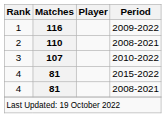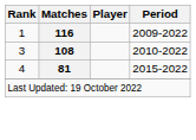 <table class="wikitable plainrowheaders sortable">
 <tr>
 <th scope=col>Rank</th>
 <th scope=col>Matches</th>
 <th scope=col>Player</th>
 <th scope=col>Period</th>
 </tr>
 <tr>
 <td align=center>1</td>
 <th scope=row style=text-align:center;>116</th>
 <td> </td>
 <td>2009-2022</td>
 </tr>
 <tr>
-<td align=center>2</td>
-<th scope=row style=text-align:center;>110</th>
-<td></td>
-<td>2008-2021</td>
-</tr>
-<tr>
 <td align=center>3</td>
-<th scope=row style=text-align:center;>107</th>
+<th scope=row style=text-align:center;>108</th>
 <td> </td>
 <td>2010-2022</td>
 </tr>
 <tr>
 <td align=center>4</td>
 <th scope=row style=text-align:center;>81</th>
 <td> </td>
 <td>2015-2022</td>
 </tr>
 <tr>
-<td align=center>4</td>
-<th scope=row style=text-align:center;>81</th>
-<td></td>
-<td>2008-2021</td>
-</tr>
-<tr>
 </tr>
 <tr class=sortbottom>
 <td colspan=4><small>Last Updated: 19 October 2022</small></td>
 </tr>
 </table>
